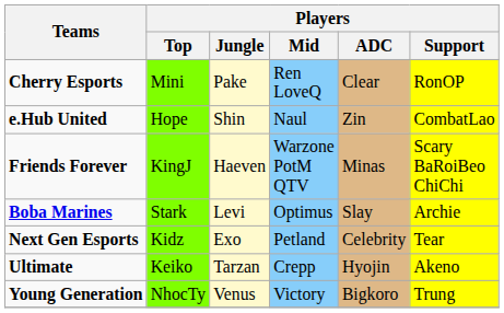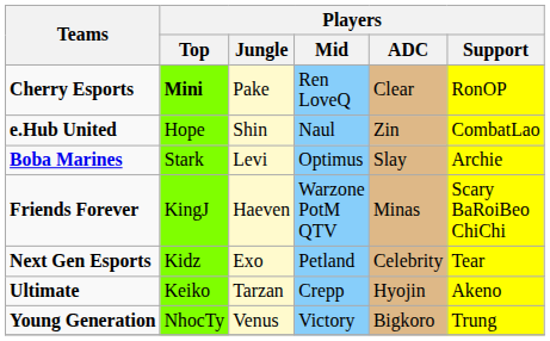 <table class="wikitable">
 <tr>
 <th rowspan="2">Teams</th>
 <th colspan="5">Players</th>
 </tr>
 <tr>
 <th>Top</th>
 <th>Jungle</th>
 <th>Mid</th>
 <th>ADC</th>
 <th>Support</th>
 </tr>
 <tr>
 <td><strong>Cherry Esports</strong></td>
-<td style="background:#7FFF00;"> Mini</td>
+<td style="background:#7FFF00;"><strong> Mini</strong></td>
 <td style="background:#FFFACD;"> Pake</td>
 <td style="background:#87CEFA;"> Ren        <br>  LoveQ</td>
 <td style="background:#DEB887;"> Clear</td>
 <td style="background:#FFFF00;"> RonOP</td>
 </tr>
 <tr>
 <td><strong>e.Hub United</strong></td>
 <td style="background:#7FFF00;"> Hope</td>
 <td style="background:#FFFACD;"> Shin</td>
 <td style="background:#87CEFA;"> Naul</td>
 <td style="background:#DEB887;"> Zin</td>
 <td style="background:#FFFF00;"> CombatLao</td>
 </tr>
 <tr>
+<td><strong><a href='#'>Boba Marines</a></strong></td>
+<td style="background:#7FFF00;"> Stark</td>
+<td style="background:#FFFACD;"> Levi</td>
+<td style="background:#87CEFA;"> Optimus</td>
+<td style="background:#DEB887;"> Slay</td>
+<td style="background:#FFFF00;"> Archie</td>
+</tr>
+<tr>
 <td><strong>Friends Forever</strong></td>
 <td style="background:#7FFF00;"> KingJ</td>
 <td style="background:#FFFACD;"> Haeven</td>
 <td style="background:#87CEFA;"> Warzone     <br>  PotM     <br>  QTV</td>
 <td style="background:#DEB887;"> Minas</td>
 <td style="background:#FFFF00;"> Scary       <br>  BaRoiBeo <br>  ChiChi</td>
-</tr>
-<tr>
-<td><strong><a href='#'>Boba Marines</a></strong></td>
-<td style="background:#7FFF00;"> Stark</td>
-<td style="background:#FFFACD;"> Levi</td>
-<td style="background:#87CEFA;"> Optimus</td>
-<td style="background:#DEB887;"> Slay</td>
-<td style="background:#FFFF00;"> Archie</td>
 </tr>
 <tr>
 <td><strong>Next Gen Esports</strong></td>
 <td style="background:#7FFF00;"> Kidz</td>
 <td style="background:#FFFACD;"> Exo</td>
 <td style="background:#87CEFA;"> Petland</td>
 <td style="background:#DEB887;"> Celebrity</td>
 <td style="background:#FFFF00;"> Tear</td>
 </tr>
 <tr>
 <td><strong>Ultimate</strong></td>
 <td style="background:#7FFF00;"> Keiko</td>
 <td style="background:#FFFACD;"> Tarzan</td>
 <td style="background:#87CEFA;"> Crepp</td>
 <td style="background:#DEB887;"> Hyojin</td>
 <td style="background:#FFFF00;"> Akeno</td>
 </tr>
 <tr>
 <td><strong>Young Generation</strong></td>
 <td style="background:#7FFF00;"> NhocTy</td>
 <td style="background:#FFFACD;"> Venus</td>
 <td style="background:#87CEFA;"> Victory</td>
 <td style="background:#DEB887;"> Bigkoro</td>
 <td style="background:#FFFF00;"> Trung</td>
 </tr>
 <tr>
 </tr>
 </table>
